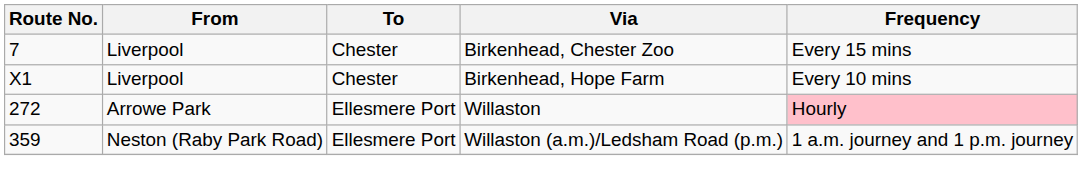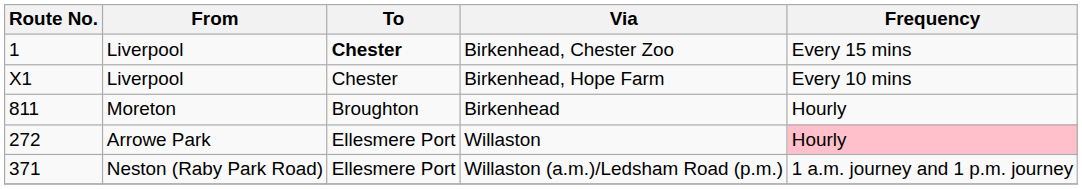 <table class="wikitable">
 <tr>
 <th>Route No.</th>
 <th>From</th>
 <th>To</th>
 <th>Via</th>
 <th>Frequency</th>
 </tr>
 <tr>
-<td>7</td>
+<td>1</td>
 <td>Liverpool</td>
-<td>Chester</td>
+<td><strong>Chester</strong></td>
 <td>Birkenhead, Chester Zoo</td>
 <td>Every 15 mins</td>
 </tr>
 <tr>
 <td>X1</td>
 <td>Liverpool</td>
 <td>Chester</td>
 <td>Birkenhead, Hope Farm</td>
 <td>Every 10 mins</td>
 </tr>
 <tr>
+<td>811</td>
+<td>Moreton</td>
+<td>Broughton</td>
+<td>Birkenhead</td>
+<td>Hourly</td>
+</tr>
+<tr>
 <td>272</td>
 <td>Arrowe Park</td>
 <td>Ellesmere Port</td>
 <td>Willaston</td>
 <td style="background: pink;">Hourly</td>
 </tr>
 <tr>
-<td>359</td>
+<td>371</td>
 <td>Neston (Raby Park Road)</td>
 <td>Ellesmere Port</td>
 <td>Willaston (a.m.)/Ledsham Road (p.m.)</td>
 <td>1 a.m. journey and 1 p.m. journey</td>
 </tr>
 <tr>
 </tr>
 </table>
